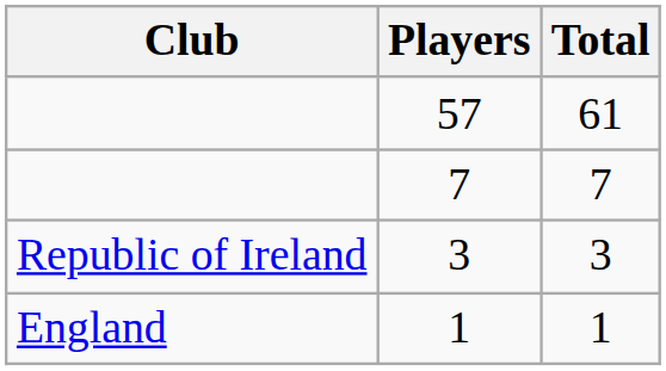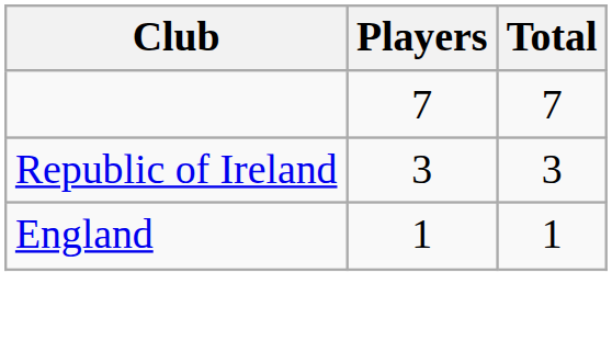 <table class="wikitable sortable">
 <tr>
 <th>Club</th>
 <th>Players</th>
 <th>Total</th>
-</tr>
-<tr>
-<td></td>
-<td align=center>57</td>
-<td align=center>61</td>
 </tr>
 <tr>
 <td></td>
 <td align=center>7</td>
 <td align=center>7</td>
 </tr>
 <tr>
 <td> <a href='#'>Republic of Ireland</a></td>
 <td align=center>3</td>
 <td align=center>3</td>
 </tr>
 <tr>
 <td> <a href='#'>England</a></td>
 <td align=center>1</td>
 <td align=center>1</td>
 </tr>
 </table>
